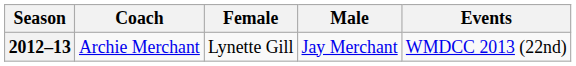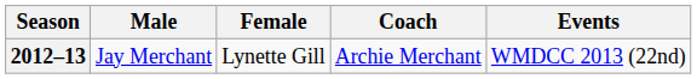 <table class="wikitable">
 <tr>
 <th scope="col">Season</th>
+<th scope="col">Male</th>
+<th scope="col">Female</th>
 <th scope="col">Coach</th>
-<th scope="col">Female</th>
-<th scope="col">Male</th>
 <th scope="col">Events</th>
 </tr>
 <tr>
 <th scope="row">2012–13</th>
+<td><a href='#'>Jay Merchant</a></td>
+<td>Lynette Gill</td>
 <td><a href='#'>Archie Merchant</a></td>
-<td>Lynette Gill</td>
-<td><a href='#'>Jay Merchant</a></td>
 <td><a href='#'>WMDCC 2013</a> (22nd)</td>
 </tr>
 </table>
